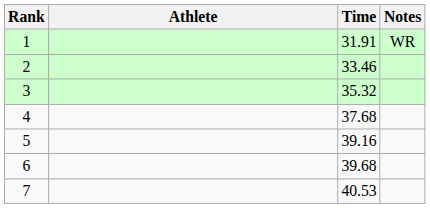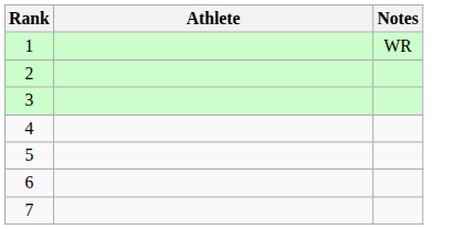 <table class="wikitable" style="text-align:center">
 <tr>
 <th>Rank</th>
 <th Style="width:18em">Athlete</th>
-<th>Time</th>
 <th>Notes</th>
 </tr>
 <tr style="background:#cfc">
 <td>1</td>
 <td style="text-align:left"></td>
-<td>31.91</td>
 <td>WR</td>
 </tr>
 <tr style="background:#cfc">
 <td>2</td>
 <td style="text-align:left"></td>
-<td>33.46</td>
 <td></td>
 </tr>
 <tr style="background:#cfc">
 <td>3</td>
 <td style="text-align:left"></td>
-<td>35.32</td>
 <td></td>
 </tr>
 <tr>
 <td>4</td>
 <td style="text-align:left"></td>
-<td>37.68</td>
 <td></td>
 </tr>
 <tr>
 <td>5</td>
 <td style="text-align:left"></td>
-<td>39.16</td>
 <td></td>
 </tr>
 <tr>
 <td>6</td>
 <td style="text-align:left"></td>
-<td>39.68</td>
 <td></td>
 </tr>
 <tr>
 <td>7</td>
 <td style="text-align:left"></td>
-<td>40.53</td>
 <td></td>
 </tr>
 </table>
